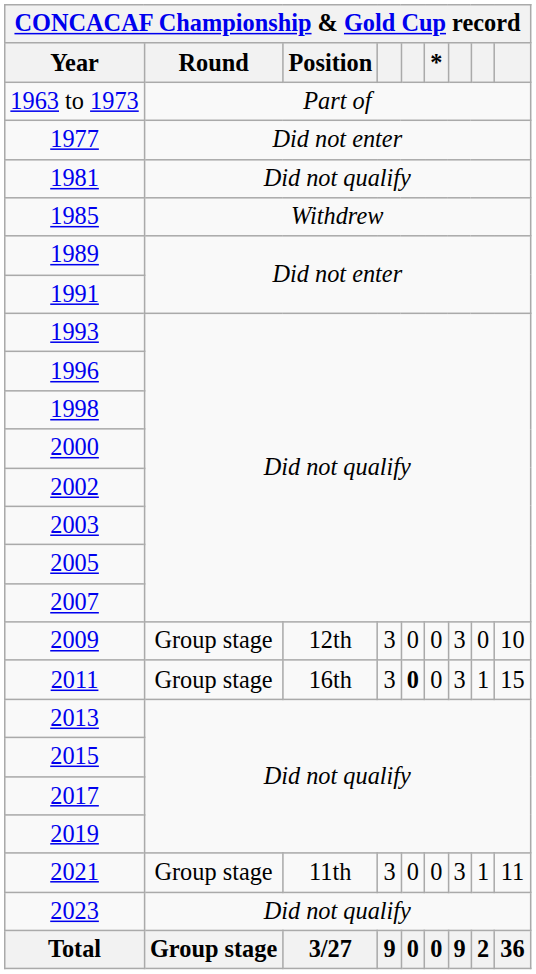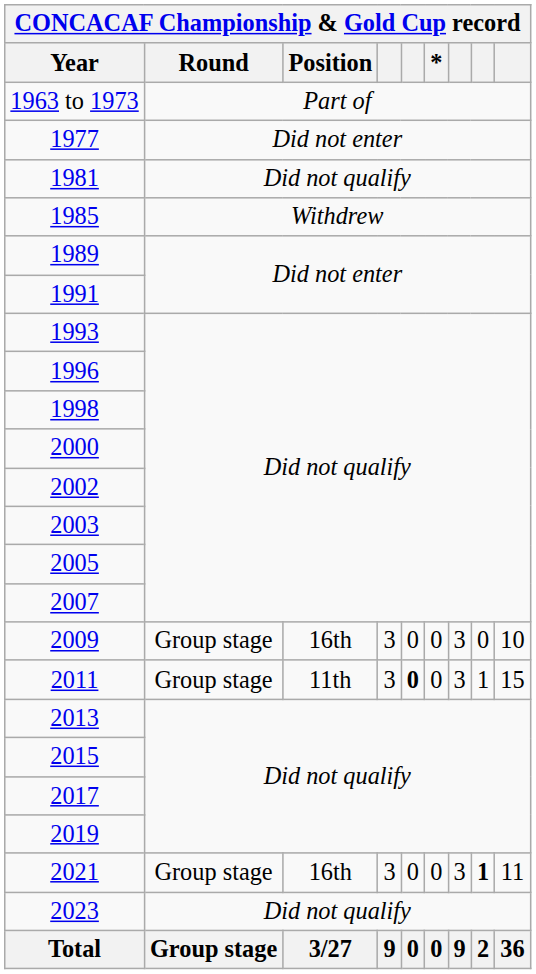 <table class="wikitable" style="text-align: center;">
 <tr>
 <th colspan=9><a href='#'>CONCACAF Championship</a> & <a href='#'>Gold Cup</a> record</th>
 </tr>
 <tr>
 <th>Year</th>
 <th>Round</th>
 <th>Position</th>
 <th></th>
 <th></th>
 <th>*</th>
 <th></th>
 <th></th>
 <th></th>
 </tr>
 <tr>
 <td> <a href='#'>1963</a> to  <a href='#'>1973</a></td>
 <td colspan=8><em>Part of </em></td>
 </tr>
 <tr>
 <td> <a href='#'>1977</a></td>
 <td colspan=8><em>Did not enter</em></td>
 </tr>
 <tr>
 <td> <a href='#'>1981</a></td>
 <td colspan=8><em>Did not qualify</em></td>
 </tr>
 <tr>
 <td><a href='#'>1985</a></td>
 <td colspan=8><em>Withdrew</em></td>
 </tr>
 <tr>
 <td><a href='#'>1989</a></td>
 <td colspan=8 rowspan=2><em>Did not enter</em></td>
 </tr>
 <tr>
 <td> <a href='#'>1991</a></td>
 </tr>
 <tr>
 <td>  <a href='#'>1993</a></td>
 <td colspan=8 rowspan=8><em>Did not qualify</em></td>
 </tr>
 <tr>
 <td> <a href='#'>1996</a></td>
 </tr>
 <tr>
 <td> <a href='#'>1998</a></td>
 </tr>
 <tr>
 <td> <a href='#'>2000</a></td>
 </tr>
 <tr>
 <td> <a href='#'>2002</a></td>
 </tr>
 <tr>
 <td>  <a href='#'>2003</a></td>
 </tr>
 <tr>
 <td> <a href='#'>2005</a></td>
 </tr>
 <tr>
 <td> <a href='#'>2007</a></td>
 </tr>
 <tr>
 <td> <a href='#'>2009</a></td>
 <td>Group stage</td>
-<td>12th</td>
+<td>16th</td>
 <td>3</td>
 <td>0</td>
 <td>0</td>
 <td>3</td>
 <td>0</td>
 <td>10</td>
 </tr>
 <tr>
 <td> <a href='#'>2011</a></td>
 <td>Group stage</td>
-<td>16th</td>
+<td>11th</td>
 <td>3</td>
 <td><strong>0</strong></td>
 <td>0</td>
 <td>3</td>
 <td>1</td>
 <td>15</td>
 </tr>
 <tr>
 <td> <a href='#'>2013</a></td>
 <td colspan=8 rowspan=4><em>Did not qualify</em></td>
 </tr>
 <tr>
 <td>  <a href='#'>2015</a></td>
 </tr>
 <tr>
 <td> <a href='#'>2017</a></td>
 </tr>
 <tr>
 <td>   <a href='#'>2019</a></td>
 </tr>
 <tr>
 <td> <a href='#'>2021</a></td>
 <td>Group stage</td>
-<td>11th</td>
+<td>16th</td>
 <td>3</td>
 <td>0</td>
 <td>0</td>
 <td>3</td>
-<td>1</td>
+<td><strong>1</strong></td>
 <td>11</td>
 </tr>
 <tr>
 <td>  <a href='#'>2023</a></td>
 <td colspan=8><em>Did not qualify</em></td>
 </tr>
 <tr>
 <th>Total</th>
 <th>Group stage</th>
 <th>3/27</th>
 <th>9</th>
 <th>0</th>
 <th>0</th>
 <th>9</th>
 <th>2</th>
 <th>36</th>
 </tr>
 </table>
